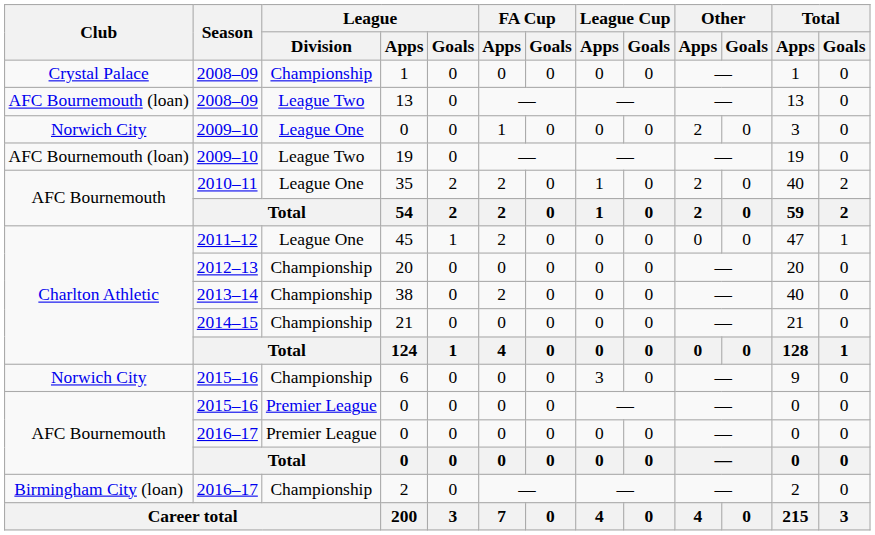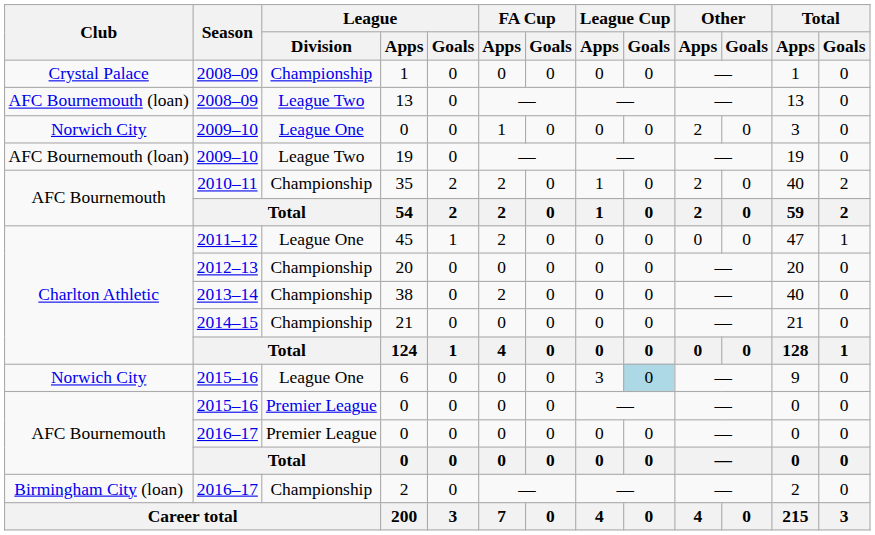 <table class="wikitable" style="text-align: center">
 <tr>
 <th rowspan=2>Club</th>
 <th rowspan=2>Season</th>
 <th colspan=3>League</th>
 <th colspan=2>FA Cup</th>
 <th colspan=2>League Cup</th>
 <th colspan=2>Other</th>
 <th colspan=2>Total</th>
 </tr>
 <tr>
 <th>Division</th>
 <th>Apps</th>
 <th>Goals</th>
 <th>Apps</th>
 <th>Goals</th>
 <th>Apps</th>
 <th>Goals</th>
 <th>Apps</th>
 <th>Goals</th>
 <th>Apps</th>
 <th>Goals</th>
 </tr>
 <tr>
 <td><a href='#'>Crystal Palace</a></td>
 <td><a href='#'>2008–09</a></td>
 <td><a href='#'>Championship</a></td>
 <td>1</td>
 <td>0</td>
 <td>0</td>
 <td>0</td>
 <td>0</td>
 <td>0</td>
 <td colspan=2>—</td>
 <td>1</td>
 <td>0</td>
 </tr>
 <tr>
 <td><a href='#'>AFC Bournemouth</a> (loan)</td>
 <td><a href='#'>2008–09</a></td>
 <td><a href='#'>League Two</a></td>
 <td>13</td>
 <td>0</td>
 <td colspan=2>—</td>
 <td colspan=2>—</td>
 <td colspan=2>—</td>
 <td>13</td>
 <td>0</td>
 </tr>
 <tr>
 <td><a href='#'>Norwich City</a></td>
 <td><a href='#'>2009–10</a></td>
 <td><a href='#'>League One</a></td>
 <td>0</td>
 <td>0</td>
 <td>1</td>
 <td>0</td>
 <td>0</td>
 <td>0</td>
 <td>2</td>
 <td>0</td>
 <td>3</td>
 <td>0</td>
 </tr>
 <tr>
 <td>AFC Bournemouth (loan)</td>
 <td><a href='#'>2009–10</a></td>
 <td>League Two</td>
 <td>19</td>
 <td>0</td>
 <td colspan=2>—</td>
 <td colspan=2>—</td>
 <td colspan=2>—</td>
 <td>19</td>
 <td>0</td>
 </tr>
 <tr>
 <td rowspan=2>AFC Bournemouth</td>
 <td><a href='#'>2010–11</a></td>
-<td>League One</td>
+<td>Championship</td>
 <td>35</td>
 <td>2</td>
 <td>2</td>
 <td>0</td>
 <td>1</td>
 <td>0</td>
 <td>2</td>
 <td>0</td>
 <td>40</td>
 <td>2</td>
 </tr>
 <tr>
 <th colspan=2>Total</th>
 <th>54</th>
 <th>2</th>
 <th>2</th>
 <th>0</th>
 <th>1</th>
 <th>0</th>
 <th>2</th>
 <th>0</th>
 <th>59</th>
 <th>2</th>
 </tr>
 <tr>
 <td rowspan=5><a href='#'>Charlton Athletic</a></td>
 <td><a href='#'>2011–12</a></td>
 <td>League One</td>
 <td>45</td>
 <td>1</td>
 <td>2</td>
 <td>0</td>
 <td>0</td>
 <td>0</td>
 <td>0</td>
 <td>0</td>
 <td>47</td>
 <td>1</td>
 </tr>
 <tr>
 <td><a href='#'>2012–13</a></td>
 <td>Championship</td>
 <td>20</td>
 <td>0</td>
 <td>0</td>
 <td>0</td>
 <td>0</td>
 <td>0</td>
 <td colspan=2>—</td>
 <td>20</td>
 <td>0</td>
 </tr>
 <tr>
 <td><a href='#'>2013–14</a></td>
 <td>Championship</td>
 <td>38</td>
 <td>0</td>
 <td>2</td>
 <td>0</td>
 <td>0</td>
 <td>0</td>
 <td colspan=2>—</td>
 <td>40</td>
 <td>0</td>
 </tr>
 <tr>
 <td><a href='#'>2014–15</a></td>
 <td>Championship</td>
 <td>21</td>
 <td>0</td>
 <td>0</td>
 <td>0</td>
 <td>0</td>
 <td>0</td>
 <td colspan=2>—</td>
 <td>21</td>
 <td>0</td>
 </tr>
 <tr>
 <th colspan=2>Total</th>
 <th>124</th>
 <th>1</th>
 <th>4</th>
 <th>0</th>
 <th>0</th>
 <th>0</th>
 <th>0</th>
 <th>0</th>
 <th>128</th>
 <th>1</th>
 </tr>
 <tr>
 <td><a href='#'>Norwich City</a></td>
 <td><a href='#'>2015–16</a></td>
-<td>Championship</td>
+<td>League One</td>
 <td>6</td>
 <td>0</td>
 <td>0</td>
 <td>0</td>
 <td>3</td>
-<td>0</td>
+<td style="background: lightblue;">0</td>
 <td colspan=2>—</td>
 <td>9</td>
 <td>0</td>
 </tr>
 <tr>
 <td rowspan=3>AFC Bournemouth</td>
 <td><a href='#'>2015–16</a></td>
 <td><a href='#'>Premier League</a></td>
 <td>0</td>
 <td>0</td>
 <td>0</td>
 <td>0</td>
 <td colspan=2>—</td>
 <td colspan=2>—</td>
 <td>0</td>
 <td>0</td>
 </tr>
 <tr>
 <td><a href='#'>2016–17</a></td>
 <td>Premier League</td>
 <td>0</td>
 <td>0</td>
 <td>0</td>
 <td>0</td>
 <td>0</td>
 <td>0</td>
 <td colspan=2>—</td>
 <td>0</td>
 <td>0</td>
 </tr>
 <tr>
 <th colspan=2>Total</th>
 <th>0</th>
 <th>0</th>
 <th>0</th>
 <th>0</th>
 <th>0</th>
 <th>0</th>
 <th colspan=2>—</th>
 <th>0</th>
 <th>0</th>
 </tr>
 <tr>
 <td><a href='#'>Birmingham City</a> (loan)</td>
 <td><a href='#'>2016–17</a></td>
 <td>Championship</td>
 <td>2</td>
 <td>0</td>
 <td colspan=2>—</td>
 <td colspan=2>—</td>
 <td colspan=2>—</td>
 <td>2</td>
 <td>0</td>
 </tr>
 <tr>
 <th colspan=3>Career total</th>
 <th>200</th>
 <th>3</th>
 <th>7</th>
 <th>0</th>
 <th>4</th>
 <th>0</th>
 <th>4</th>
 <th>0</th>
 <th>215</th>
 <th>3</th>
 </tr>
 </table>
